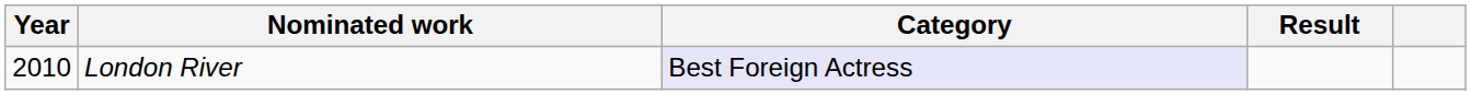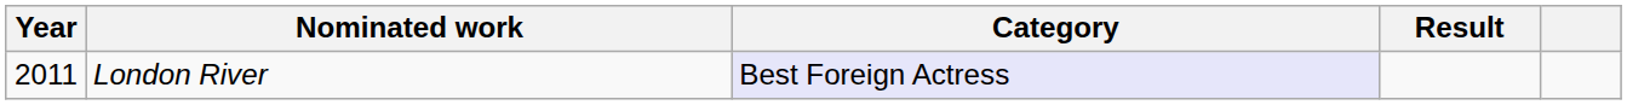 <table class="wikitable" style="width:100%;">
 <tr>
 <th width=5%>Year</th>
 <th style="width:40%;">Nominated work</th>
 <th style="width:40%;">Category</th>
 <th style="width:10%;">Result</th>
 <th width=5%></th>
 </tr>
 <tr>
-<td style="text-align:center;">2010</td>
+<td style="text-align:center;">2011</td>
 <td style="text-align:left;"><em>London River</em></td>
 <td style="background: lavender;">Best Foreign Actress</td>
 <td></td>
 <td style="text-align:center;"></td>
 </tr>
 </table>
